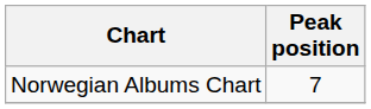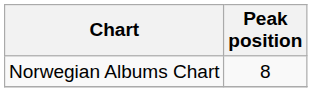 <table class="wikitable sortable">
 <tr>
 <th scope="col">Chart</th>
 <th scope="col">Peak<br>position</th>
 </tr>
 <tr>
 <td>Norwegian Albums Chart</td>
-<td style="text-align:center;">7</td>
+<td style="text-align:center;">8</td>
 </tr>
 <tr>
 </tr>
 </table>
